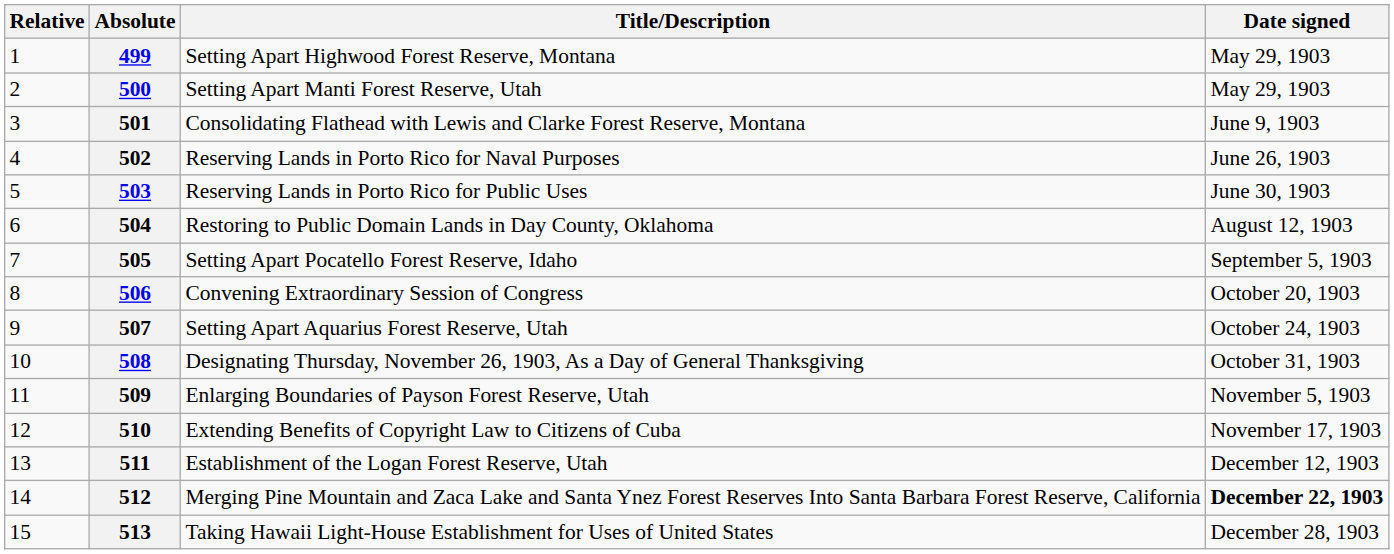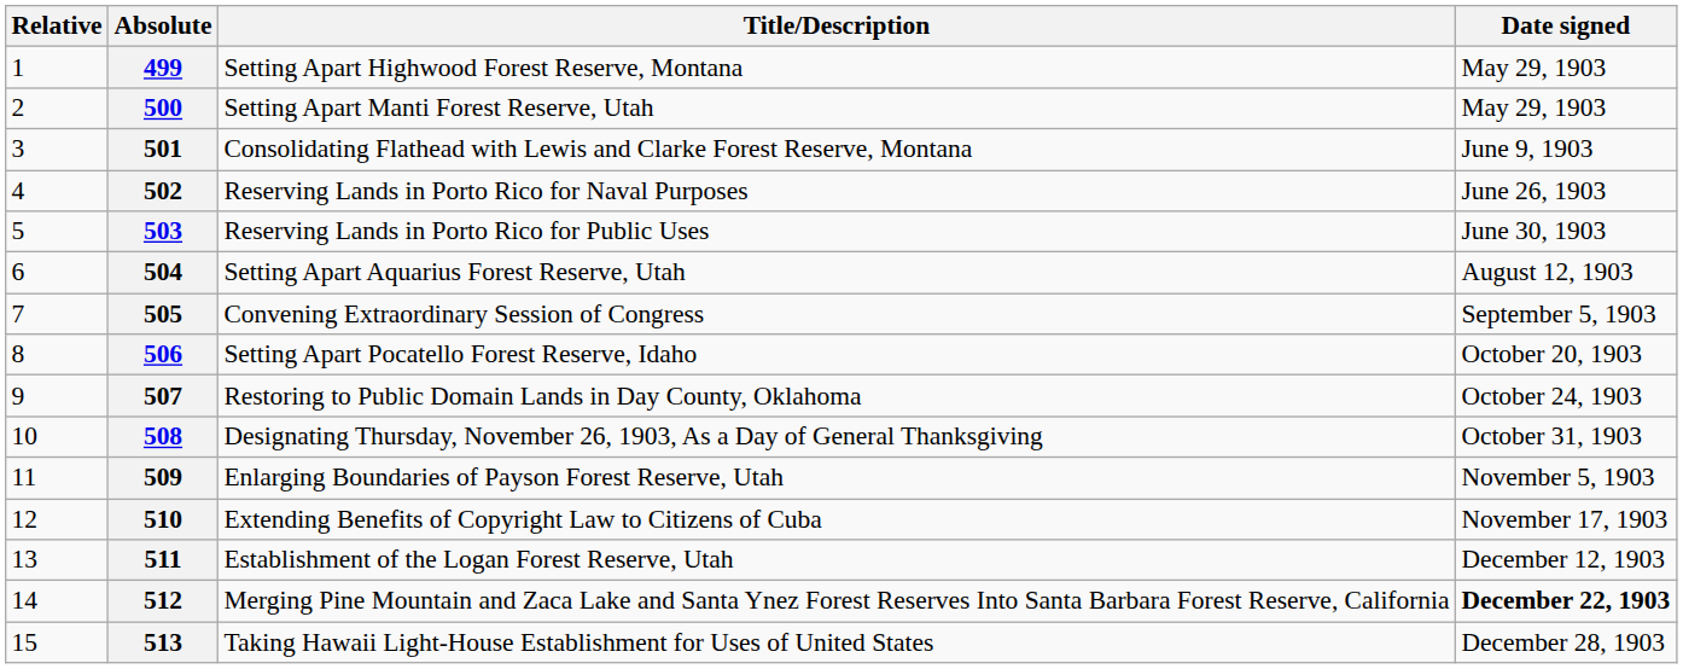 <table class="wikitable">
 <tr>
 <th>Relative </th>
 <th>Absolute </th>
 <th>Title/Description</th>
 <th>Date signed</th>
 </tr>
 <tr>
 <td>1</td>
 <th><a href='#'>499</a></th>
 <td>Setting Apart Highwood Forest Reserve, Montana</td>
 <td>May 29, 1903</td>
 </tr>
 <tr>
 <td>2</td>
 <th><a href='#'>500</a></th>
 <td>Setting Apart Manti Forest Reserve, Utah</td>
 <td>May 29, 1903</td>
 </tr>
 <tr>
 <td>3</td>
 <th>501</th>
 <td>Consolidating Flathead with Lewis and Clarke Forest Reserve, Montana</td>
 <td>June 9, 1903</td>
 </tr>
 <tr>
 <td>4</td>
 <th>502</th>
 <td>Reserving Lands in Porto Rico for Naval Purposes</td>
 <td>June 26, 1903</td>
 </tr>
 <tr>
 <td>5</td>
 <th><a href='#'>503</a></th>
 <td>Reserving Lands in Porto Rico for Public Uses</td>
 <td>June 30, 1903</td>
 </tr>
 <tr>
 <td>6</td>
 <th>504</th>
-<td>Restoring to Public Domain Lands in Day County, Oklahoma</td>
+<td>Setting Apart Aquarius Forest Reserve, Utah</td>
 <td>August 12, 1903</td>
 </tr>
 <tr>
 <td>7</td>
 <th>505</th>
-<td>Setting Apart Pocatello Forest Reserve, Idaho</td>
+<td>Convening Extraordinary Session of Congress</td>
 <td>September 5, 1903</td>
 </tr>
 <tr>
 <td>8</td>
 <th><a href='#'>506</a></th>
-<td>Convening Extraordinary Session of Congress</td>
+<td>Setting Apart Pocatello Forest Reserve, Idaho</td>
 <td>October 20, 1903</td>
 </tr>
 <tr>
 <td>9</td>
 <th>507</th>
-<td>Setting Apart Aquarius Forest Reserve, Utah</td>
+<td>Restoring to Public Domain Lands in Day County, Oklahoma</td>
 <td>October 24, 1903</td>
 </tr>
 <tr>
 <td>10</td>
 <th><a href='#'>508</a></th>
 <td>Designating Thursday, November 26, 1903, As a Day of General Thanksgiving</td>
 <td>October 31, 1903</td>
 </tr>
 <tr>
 <td>11</td>
 <th>509</th>
 <td>Enlarging Boundaries of Payson Forest Reserve, Utah</td>
 <td>November 5, 1903</td>
 </tr>
 <tr>
 <td>12</td>
 <th>510</th>
 <td>Extending Benefits of Copyright Law to Citizens of Cuba</td>
 <td>November 17, 1903</td>
 </tr>
 <tr>
 <td>13</td>
 <th>511</th>
 <td>Establishment of the Logan Forest Reserve, Utah</td>
 <td>December 12, 1903</td>
 </tr>
 <tr>
 <td>14</td>
 <th>512</th>
 <td>Merging Pine Mountain and Zaca Lake and Santa Ynez Forest Reserves Into Santa Barbara Forest Reserve, California</td>
 <td><strong>December 22, 1903</strong></td>
 </tr>
 <tr>
 <td>15</td>
 <th>513</th>
 <td>Taking Hawaii Light-House Establishment for Uses of United States</td>
 <td>December 28, 1903</td>
 </tr>
 </table>
